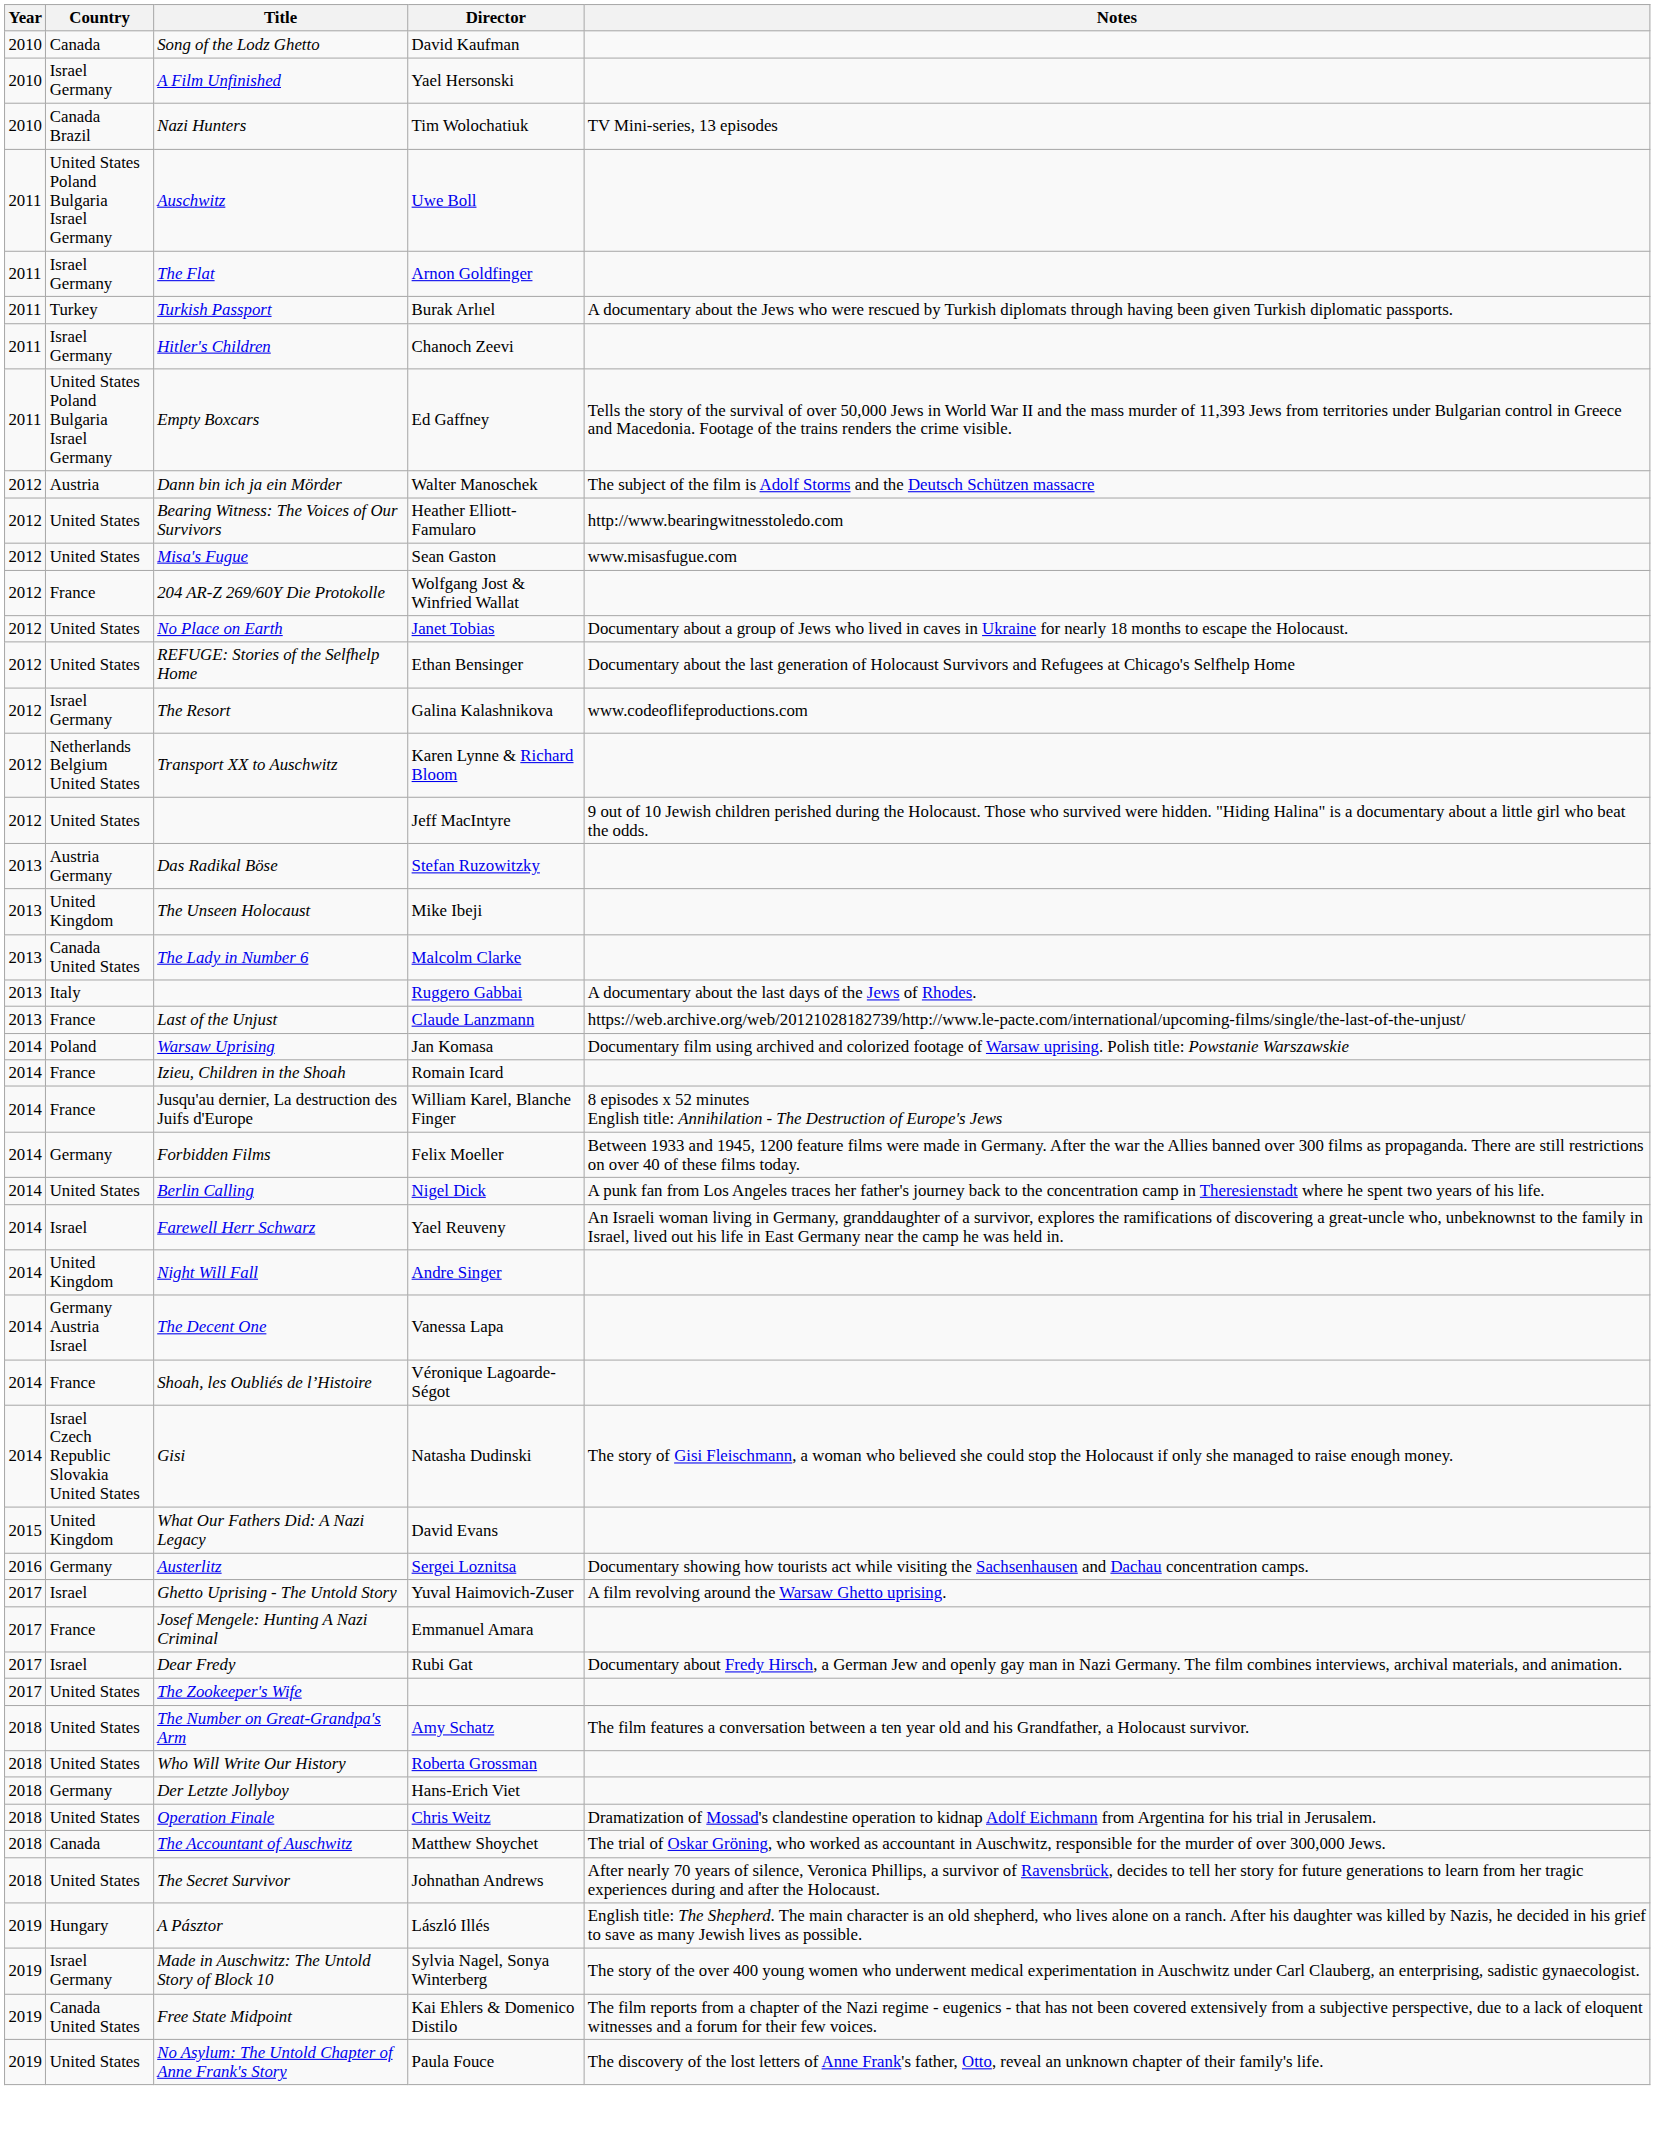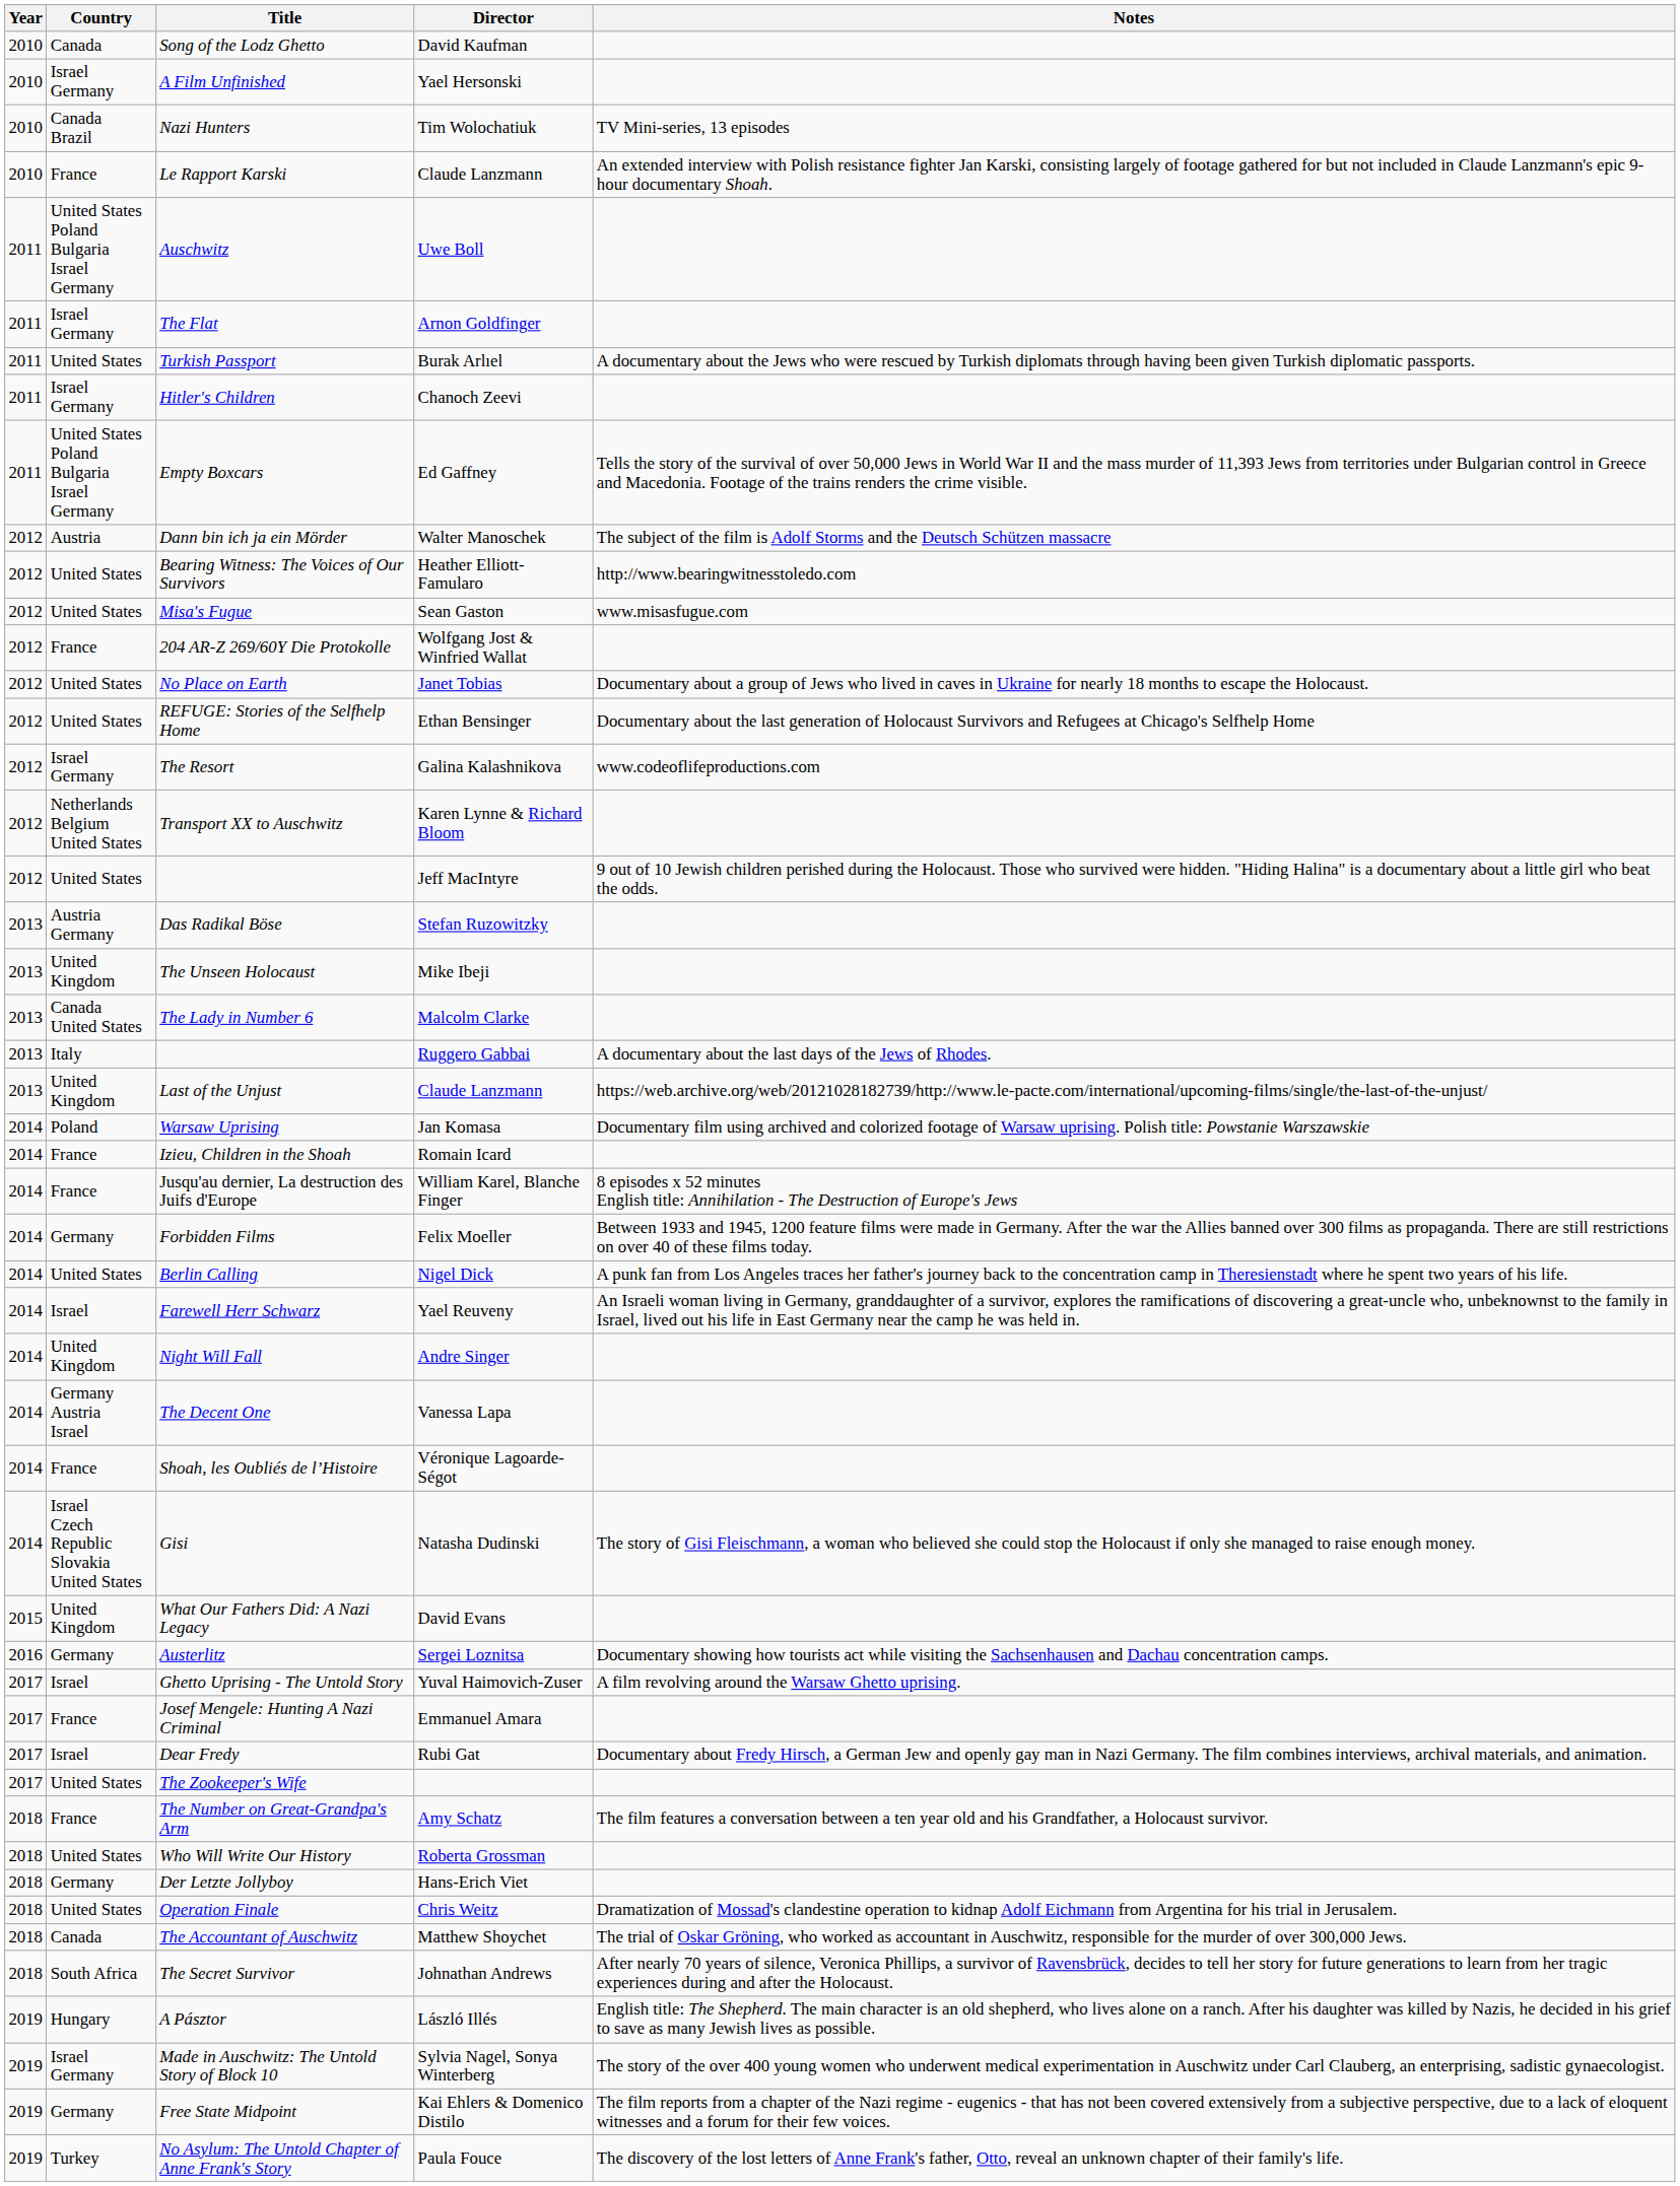 <table class="wikitable sortable">
 <tr>
 <th>Year</th>
 <th>Country</th>
 <th>Title</th>
 <th>Director</th>
 <th>Notes</th>
 </tr>
 <tr>
 <td>2010</td>
 <td>Canada</td>
 <td><em>Song of the Lodz Ghetto</em></td>
 <td>David Kaufman</td>
 <td></td>
 </tr>
 <tr>
 <td>2010</td>
 <td>Israel<br>Germany</td>
 <td><em><a href='#'>A Film Unfinished</a></em></td>
 <td>Yael Hersonski</td>
 <td></td>
 </tr>
 <tr>
 <td>2010</td>
 <td>Canada<br>Brazil</td>
 <td><em>Nazi Hunters</em></td>
 <td>Tim Wolochatiuk</td>
 <td>TV Mini-series, 13 episodes</td>
 </tr>
 <tr>
+<td>2010</td>
+<td>France</td>
+<td><em>Le Rapport Karski</em></td>
+<td>Claude Lanzmann</td>
+<td>An extended interview with Polish resistance fighter Jan Karski, consisting largely of footage gathered for but not included in Claude Lanzmann's epic 9-hour documentary <em>Shoah</em>.</td>
+</tr>
+<tr>
 <td>2011</td>
 <td>United States<br>Poland<br>Bulgaria<br>Israel<br>Germany</td>
 <td><em><a href='#'>Auschwitz</a></em></td>
 <td><a href='#'>Uwe Boll</a></td>
 <td></td>
 </tr>
 <tr>
 <td>2011</td>
 <td>Israel<br>Germany</td>
 <td><em><a href='#'>The Flat</a></em></td>
 <td><a href='#'>Arnon Goldfinger</a></td>
 <td></td>
 </tr>
 <tr>
 <td>2011</td>
-<td>Turkey</td>
+<td>United States</td>
 <td><em><a href='#'>Turkish Passport</a></em></td>
 <td>Burak Arlıel</td>
 <td>A documentary about the Jews who were rescued by Turkish diplomats through having been given Turkish diplomatic passports.</td>
 </tr>
 <tr>
 <td>2011</td>
 <td>Israel<br>Germany</td>
 <td><em><a href='#'>Hitler's Children</a></em></td>
 <td>Chanoch Zeevi</td>
 <td></td>
 </tr>
 <tr>
 <td>2011</td>
 <td>United States<br>Poland<br>Bulgaria<br>Israel<br>Germany</td>
 <td><em>Empty Boxcars</em></td>
 <td>Ed Gaffney</td>
 <td>Tells the story of the survival of over 50,000 Jews in World War II and the mass murder of 11,393 Jews from territories under Bulgarian control in Greece and Macedonia. Footage of the trains renders the crime visible.</td>
 </tr>
 <tr>
 <td>2012</td>
 <td>Austria</td>
 <td><em>Dann bin ich ja ein Mörder</em></td>
 <td>Walter Manoschek</td>
 <td>The subject of the film is <a href='#'>Adolf Storms</a> and the <a href='#'>Deutsch Schützen massacre</a></td>
 </tr>
 <tr>
 <td>2012</td>
 <td>United States</td>
 <td><em>Bearing Witness: The Voices of Our Survivors</em></td>
 <td>Heather Elliott-Famularo</td>
 <td>http://www.bearingwitnesstoledo.com</td>
 </tr>
 <tr>
 <td>2012</td>
 <td>United States</td>
 <td><em><a href='#'>Misa's Fugue</a></em></td>
 <td>Sean Gaston</td>
 <td>www.misasfugue.com</td>
 </tr>
 <tr>
 <td>2012</td>
 <td>France</td>
 <td><em>204 AR-Z 269/60Y Die Protokolle</em></td>
 <td>Wolfgang Jost & Winfried Wallat</td>
 <td></td>
 </tr>
 <tr>
 <td>2012</td>
 <td>United States</td>
 <td><em><a href='#'>No Place on Earth</a></em></td>
 <td><a href='#'>Janet Tobias</a></td>
 <td>Documentary about a group of Jews who lived in caves in <a href='#'>Ukraine</a> for nearly 18 months to escape the Holocaust.</td>
 </tr>
 <tr>
 <td>2012</td>
 <td>United States</td>
 <td><em>REFUGE: Stories of the Selfhelp Home</em></td>
 <td>Ethan Bensinger</td>
 <td>Documentary about the last generation of Holocaust Survivors and Refugees at Chicago's Selfhelp Home</td>
 </tr>
 <tr>
 <td>2012</td>
 <td>Israel<br>Germany</td>
 <td><em>The Resort</em></td>
 <td>Galina Kalashnikova</td>
 <td>www.codeoflifeproductions.com</td>
 </tr>
 <tr>
 <td>2012</td>
 <td>Netherlands<br>Belgium<br>United States</td>
 <td><em>Transport XX to Auschwitz</em></td>
 <td>Karen Lynne & <a href='#'>Richard Bloom</a></td>
 <td></td>
 </tr>
 <tr>
 <td>2012</td>
 <td>United States</td>
 <td></td>
 <td>Jeff MacIntyre</td>
 <td>9 out of 10 Jewish children perished during the Holocaust. Those who survived were hidden. "Hiding Halina" is a documentary about a little girl who beat the odds.</td>
 </tr>
 <tr>
 <td>2013</td>
 <td>Austria<br>Germany</td>
 <td><em>Das Radikal Böse</em></td>
 <td><a href='#'>Stefan Ruzowitzky</a></td>
 <td></td>
 </tr>
 <tr>
 <td>2013</td>
 <td>United Kingdom</td>
 <td><em>The Unseen Holocaust</em></td>
 <td>Mike Ibeji</td>
 <td></td>
 </tr>
 <tr>
 <td>2013</td>
 <td>Canada<br>United States<br></td>
 <td><em><a href='#'>The Lady in Number 6</a></em></td>
 <td><a href='#'>Malcolm Clarke</a></td>
 <td></td>
 </tr>
 <tr>
 <td>2013</td>
 <td>Italy</td>
 <td></td>
 <td><a href='#'>Ruggero Gabbai</a></td>
 <td>A documentary about the last days of the <a href='#'>Jews</a> of <a href='#'>Rhodes</a>.</td>
 </tr>
 <tr>
 <td>2013</td>
-<td>France</td>
+<td>United Kingdom</td>
 <td><em>Last of the Unjust</em></td>
 <td><a href='#'>Claude Lanzmann</a></td>
 <td>https://web.archive.org/web/20121028182739/http://www.le-pacte.com/international/upcoming-films/single/the-last-of-the-unjust/</td>
 </tr>
 <tr>
 <td>2014</td>
 <td>Poland</td>
 <td><em><a href='#'>Warsaw Uprising</a></em></td>
 <td>Jan Komasa</td>
 <td>Documentary film using archived and colorized footage of <a href='#'>Warsaw uprising</a>. Polish title: <em>Powstanie Warszawskie</em></td>
 </tr>
 <tr>
 <td>2014</td>
 <td>France</td>
 <td><em>Izieu, Children in the Shoah</em></td>
 <td>Romain Icard</td>
 <td></td>
 </tr>
 <tr>
 <td>2014</td>
 <td>France</td>
 <td>Jusqu'au dernier, La destruction des Juifs d'Europe</td>
 <td>William Karel, Blanche Finger</td>
 <td>8 episodes x 52 minutes<br>English title: <em>Annihilation - The Destruction of Europe's Jews</em></td>
 </tr>
 <tr>
 <td>2014</td>
 <td>Germany</td>
 <td><em>Forbidden Films</em></td>
 <td>Felix Moeller</td>
 <td>Between 1933 and 1945, 1200 feature films were made in Germany. After the war the Allies banned over 300 films as propaganda. There are still restrictions on over 40 of these films today.</td>
 </tr>
 <tr>
 <td>2014</td>
 <td>United States</td>
 <td><em><a href='#'>Berlin Calling</a></em></td>
 <td><a href='#'>Nigel Dick</a></td>
 <td>A punk fan from Los Angeles traces her father's journey back to the concentration camp in <a href='#'>Theresienstadt</a> where he spent two years of his life.</td>
 </tr>
 <tr>
 <td>2014</td>
 <td>Israel</td>
 <td><em><a href='#'>Farewell Herr Schwarz</a></em></td>
 <td>Yael Reuveny</td>
 <td>An Israeli woman living in Germany, granddaughter of a survivor, explores the ramifications of discovering a great-uncle who, unbeknownst to the family in Israel, lived out his life in East Germany near the camp he was held in.</td>
 </tr>
 <tr>
 <td>2014</td>
 <td>United Kingdom</td>
 <td><em><a href='#'>Night Will Fall</a></em></td>
 <td><a href='#'>Andre Singer</a></td>
 <td></td>
 </tr>
 <tr>
 <td>2014</td>
 <td>Germany<br>Austria<br>Israel</td>
 <td><em><a href='#'>The Decent One</a></em></td>
 <td>Vanessa Lapa</td>
 <td></td>
 </tr>
 <tr>
 <td>2014</td>
 <td>France</td>
 <td><em>Shoah, les Oubliés de l’Histoire</em></td>
 <td>Véronique Lagoarde-Ségot</td>
 <td></td>
 </tr>
 <tr>
 <td>2014</td>
 <td>Israel<br>Czech Republic<br>Slovakia<br>United States</td>
 <td><em>Gisi</em></td>
 <td>Natasha Dudinski</td>
 <td>The story of <a href='#'>Gisi Fleischmann</a>, a woman who believed she could stop the Holocaust if only she managed to raise enough money.</td>
 </tr>
 <tr>
 <td>2015</td>
 <td>United Kingdom</td>
 <td><em>What Our Fathers Did: A Nazi Legacy</em></td>
 <td>David Evans</td>
 <td></td>
 </tr>
 <tr>
 <td>2016</td>
 <td>Germany</td>
 <td><em><a href='#'>Austerlitz</a></em></td>
 <td><a href='#'>Sergei Loznitsa</a></td>
 <td>Documentary showing how tourists act while visiting the <a href='#'>Sachsenhausen</a> and <a href='#'>Dachau</a> concentration camps.</td>
 </tr>
 <tr>
 <td>2017</td>
 <td>Israel</td>
 <td><em>Ghetto Uprising - The Untold Story</em></td>
 <td>Yuval Haimovich-Zuser</td>
 <td>A film revolving around the <a href='#'>Warsaw Ghetto uprising</a>.</td>
 </tr>
 <tr>
 <td>2017</td>
 <td>France</td>
 <td><em>Josef Mengele: Hunting A Nazi Criminal</em></td>
 <td>Emmanuel Amara</td>
 <td></td>
 </tr>
 <tr>
 <td>2017</td>
 <td>Israel</td>
 <td><em>Dear Fredy</em></td>
 <td>Rubi Gat</td>
 <td>Documentary about <a href='#'>Fredy Hirsch</a>, a German Jew and openly gay man in Nazi Germany. The film combines interviews, archival materials, and animation.</td>
 </tr>
 <tr>
 <td>2017</td>
 <td>United States</td>
 <td><em><a href='#'>The Zookeeper's Wife</a></em></td>
 <td></td>
 <td></td>
 </tr>
 <tr>
 <td>2018</td>
-<td>United States</td>
+<td>France</td>
 <td><em><a href='#'>The Number on Great-Grandpa's Arm</a></em></td>
 <td><a href='#'>Amy Schatz</a></td>
 <td>The film features a conversation between a ten year old and his Grandfather, a Holocaust survivor.</td>
 </tr>
 <tr>
 <td>2018</td>
 <td>United States</td>
 <td><em>Who Will Write Our History</em></td>
 <td><a href='#'>Roberta Grossman</a></td>
 <td></td>
 </tr>
 <tr>
 <td>2018</td>
 <td>Germany</td>
 <td><em>Der Letzte Jollyboy</em></td>
 <td>Hans-Erich Viet</td>
 <td></td>
 </tr>
 <tr>
 <td>2018</td>
 <td>United States</td>
 <td><em><a href='#'>Operation Finale</a></em></td>
 <td><a href='#'>Chris Weitz</a></td>
 <td>Dramatization of <a href='#'>Mossad</a>'s clandestine operation to kidnap <a href='#'>Adolf Eichmann</a> from Argentina for his trial in Jerusalem.</td>
 </tr>
 <tr>
 <td>2018</td>
 <td>Canada</td>
 <td><em><a href='#'>The Accountant of Auschwitz</a></em></td>
 <td>Matthew Shoychet</td>
 <td>The trial of <a href='#'>Oskar Gröning</a>, who worked as accountant in Auschwitz, responsible for the murder of over 300,000 Jews.</td>
 </tr>
 <tr>
 <td>2018</td>
-<td>United States</td>
+<td>South Africa</td>
 <td><em>The Secret Survivor</em></td>
 <td>Johnathan Andrews</td>
 <td>After nearly 70 years of silence, Veronica Phillips, a survivor of <a href='#'>Ravensbrück</a>, decides to tell her story for future generations to learn from her tragic experiences during and after the Holocaust.</td>
 </tr>
 <tr>
 <td>2019</td>
 <td>Hungary</td>
 <td><em>A Pásztor</em></td>
 <td>László Illés</td>
 <td>English title: <em>The Shepherd</em>. The main character is an old shepherd, who lives alone on a ranch. After his daughter was killed by Nazis, he decided in his grief to save as many Jewish lives as possible.</td>
 </tr>
 <tr>
 <td>2019</td>
 <td>Israel<br>Germany</td>
 <td><em>Made in Auschwitz: The Untold Story of Block 10</em></td>
 <td>Sylvia Nagel, Sonya Winterberg</td>
 <td>The story of the over 400 young women who underwent medical experimentation in Auschwitz under Carl Clauberg, an enterprising, sadistic gynaecologist.</td>
 </tr>
 <tr>
 <td>2019</td>
-<td>Canada<br>United States<br></td>
+<td>Germany</td>
 <td><em>Free State Midpoint</em></td>
 <td>Kai Ehlers & Domenico Distilo</td>
 <td>The film reports from a chapter of the Nazi regime - eugenics - that has not been covered extensively from a subjective perspective, due to a lack of eloquent witnesses and a forum for their few voices.</td>
 </tr>
 <tr>
 <td>2019</td>
-<td>United States</td>
+<td>Turkey</td>
 <td><em><a href='#'>No Asylum: The Untold Chapter of Anne Frank's Story</a></em></td>
 <td>Paula Fouce</td>
 <td>The discovery of the lost letters of <a href='#'>Anne Frank</a>'s father, <a href='#'>Otto</a>, reveal an unknown chapter of their family's life.</td>
 </tr>
 </table>
